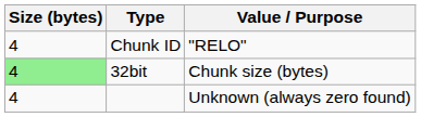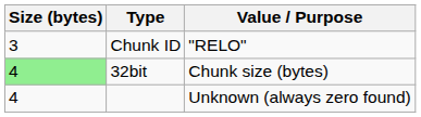 <table class="wikitable">
 <tr>
 <th>Size (bytes)</th>
 <th>Type</th>
 <th>Value / Purpose</th>
 </tr>
 <tr>
-<td>4</td>
+<td>3</td>
 <td>Chunk ID</td>
 <td>"RELO"</td>
 </tr>
 <tr>
 <td style="background: lightgreen;">4</td>
 <td>32bit</td>
 <td>Chunk size (bytes)</td>
 </tr>
 <tr>
 <td>4</td>
 <td> </td>
 <td>Unknown (always zero found)</td>
 </tr>
 </table>
